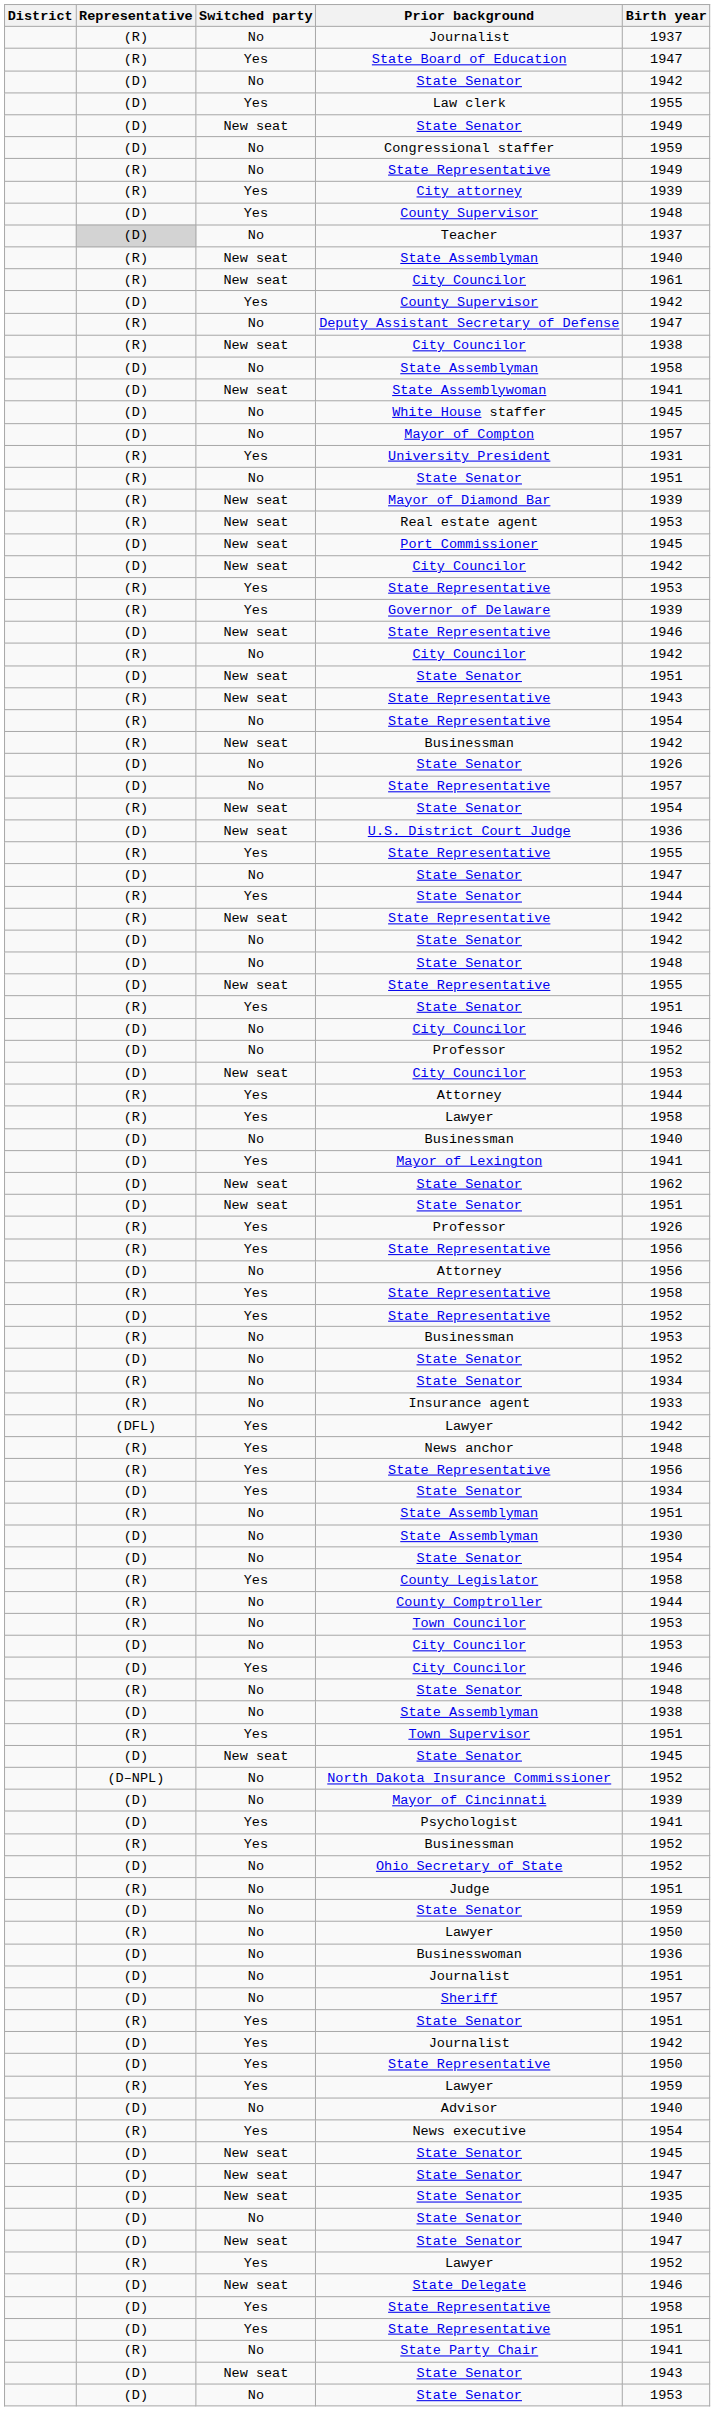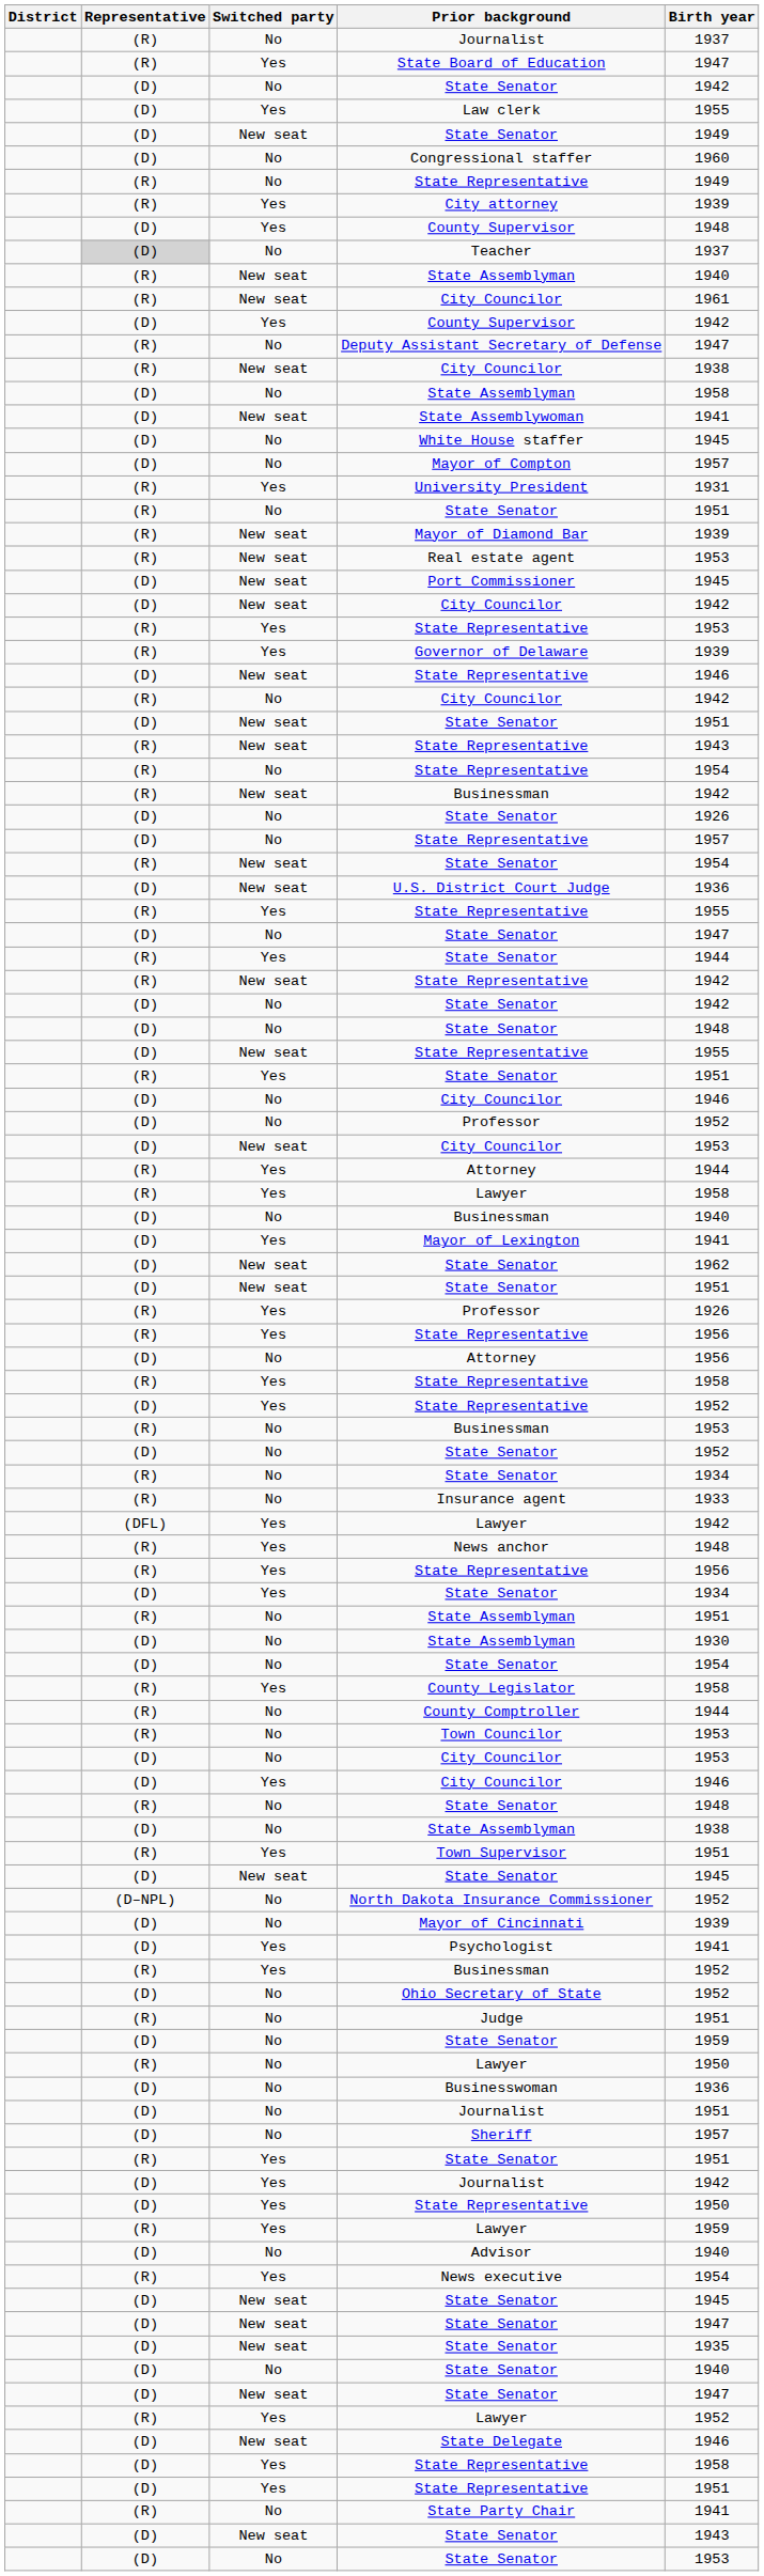 <table class="sortable wikitable" style="text-align:center">
 <tr>
 <th>District</th>
 <th>Representative</th>
 <th>Switched party</th>
 <th>Prior background</th>
 <th>Birth year</th>
 </tr>
 <tr>
 <td></td>
 <td> (R)</td>
 <td>No</td>
 <td>Journalist</td>
 <td>1937</td>
 </tr>
 <tr>
 <td></td>
 <td> (R)</td>
 <td>Yes</td>
 <td><a href='#'>State Board of Education</a></td>
 <td>1947</td>
 </tr>
 <tr>
 <td></td>
 <td> (D)</td>
 <td>No</td>
 <td><a href='#'>State Senator</a></td>
 <td>1942</td>
 </tr>
 <tr>
 <td></td>
 <td> (D)</td>
 <td>Yes</td>
 <td>Law clerk</td>
 <td>1955</td>
 </tr>
 <tr>
 <td></td>
 <td> (D)</td>
 <td>New seat</td>
 <td><a href='#'>State Senator</a></td>
 <td>1949</td>
 </tr>
 <tr>
 <td></td>
 <td> (D)</td>
 <td>No</td>
 <td>Congressional staffer</td>
-<td>1959</td>
+<td>1960</td>
 </tr>
 <tr>
 <td></td>
 <td> (R)</td>
 <td>No</td>
 <td><a href='#'>State Representative</a></td>
 <td>1949</td>
 </tr>
 <tr>
 <td></td>
 <td> (R)</td>
 <td>Yes</td>
 <td><a href='#'>City attorney</a></td>
 <td>1939</td>
 </tr>
 <tr>
 <td></td>
 <td> (D)</td>
 <td>Yes</td>
 <td><a href='#'>County Supervisor</a></td>
 <td>1948</td>
 </tr>
 <tr>
 <td></td>
 <td style="background: lightgrey;"> (D)</td>
 <td>No</td>
 <td>Teacher</td>
 <td>1937</td>
 </tr>
 <tr>
 <td></td>
 <td> (R)</td>
 <td>New seat</td>
 <td><a href='#'>State Assemblyman</a></td>
 <td>1940</td>
 </tr>
 <tr>
 <td></td>
 <td> (R)</td>
 <td>New seat</td>
 <td><a href='#'>City Councilor</a></td>
 <td>1961</td>
 </tr>
 <tr>
 <td></td>
 <td> (D)</td>
 <td>Yes</td>
 <td><a href='#'>County Supervisor</a></td>
 <td>1942</td>
 </tr>
 <tr>
 <td></td>
 <td> (R)</td>
 <td>No</td>
 <td><a href='#'>Deputy Assistant Secretary of Defense</a></td>
 <td>1947</td>
 </tr>
 <tr>
 <td></td>
 <td> (R)</td>
 <td>New seat</td>
 <td><a href='#'>City Councilor</a></td>
 <td>1938</td>
 </tr>
 <tr>
 <td></td>
 <td> (D)</td>
 <td>No</td>
 <td><a href='#'>State Assemblyman</a></td>
 <td>1958</td>
 </tr>
 <tr>
 <td></td>
 <td> (D)</td>
 <td>New seat</td>
 <td><a href='#'>State Assemblywoman</a></td>
 <td>1941</td>
 </tr>
 <tr>
 <td></td>
 <td> (D)</td>
 <td>No</td>
 <td><a href='#'>White House</a> staffer</td>
 <td>1945</td>
 </tr>
 <tr>
 <td></td>
 <td> (D)</td>
 <td>No</td>
 <td><a href='#'>Mayor of Compton</a></td>
 <td>1957</td>
 </tr>
 <tr>
 <td></td>
 <td> (R)</td>
 <td>Yes</td>
 <td><a href='#'>University President</a></td>
 <td>1931</td>
 </tr>
 <tr>
 <td></td>
 <td> (R)</td>
 <td>No</td>
 <td><a href='#'>State Senator</a></td>
 <td>1951</td>
 </tr>
 <tr>
 <td></td>
 <td> (R)</td>
 <td>New seat</td>
 <td><a href='#'>Mayor of Diamond Bar</a></td>
 <td>1939</td>
 </tr>
 <tr>
 <td></td>
 <td> (R)</td>
 <td>New seat</td>
 <td>Real estate agent</td>
 <td>1953</td>
 </tr>
 <tr>
 <td></td>
 <td> (D)</td>
 <td>New seat</td>
 <td><a href='#'>Port Commissioner</a></td>
 <td>1945</td>
 </tr>
 <tr>
 <td></td>
 <td> (D)</td>
 <td>New seat</td>
 <td><a href='#'>City Councilor</a></td>
 <td>1942</td>
 </tr>
 <tr>
 <td></td>
 <td> (R)</td>
 <td>Yes</td>
 <td><a href='#'>State Representative</a></td>
 <td>1953</td>
 </tr>
 <tr>
 <td></td>
 <td> (R)</td>
 <td>Yes</td>
 <td><a href='#'>Governor of Delaware</a></td>
 <td>1939</td>
 </tr>
 <tr>
 <td></td>
 <td> (D)</td>
 <td>New seat</td>
 <td><a href='#'>State Representative</a></td>
 <td>1946</td>
 </tr>
 <tr>
 <td></td>
 <td> (R)</td>
 <td>No</td>
 <td><a href='#'>City Councilor</a></td>
 <td>1942</td>
 </tr>
 <tr>
 <td></td>
 <td> (D)</td>
 <td>New seat</td>
 <td><a href='#'>State Senator</a></td>
 <td>1951</td>
 </tr>
 <tr>
 <td></td>
 <td> (R)</td>
 <td>New seat</td>
 <td><a href='#'>State Representative</a></td>
 <td>1943</td>
 </tr>
 <tr>
 <td></td>
 <td> (R)</td>
 <td>No</td>
 <td><a href='#'>State Representative</a></td>
 <td>1954</td>
 </tr>
 <tr>
 <td></td>
 <td> (R)</td>
 <td>New seat</td>
 <td>Businessman</td>
 <td>1942</td>
 </tr>
 <tr>
 <td></td>
 <td> (D)</td>
 <td>No</td>
 <td><a href='#'>State Senator</a></td>
 <td>1926</td>
 </tr>
 <tr>
 <td></td>
 <td> (D)</td>
 <td>No</td>
 <td><a href='#'>State Representative</a></td>
 <td>1957</td>
 </tr>
 <tr>
 <td></td>
 <td> (R)</td>
 <td>New seat</td>
 <td><a href='#'>State Senator</a></td>
 <td>1954</td>
 </tr>
 <tr>
 <td></td>
 <td> (D)</td>
 <td>New seat</td>
 <td><a href='#'>U.S. District Court Judge</a></td>
 <td>1936</td>
 </tr>
 <tr>
 <td></td>
 <td> (R)</td>
 <td>Yes</td>
 <td><a href='#'>State Representative</a></td>
 <td>1955</td>
 </tr>
 <tr>
 <td></td>
 <td> (D)</td>
 <td>No</td>
 <td><a href='#'>State Senator</a></td>
 <td>1947</td>
 </tr>
 <tr>
 <td></td>
 <td> (R)</td>
 <td>Yes</td>
 <td><a href='#'>State Senator</a></td>
 <td>1944</td>
 </tr>
 <tr>
 <td></td>
 <td> (R)</td>
 <td>New seat</td>
 <td><a href='#'>State Representative</a></td>
 <td>1942</td>
 </tr>
 <tr>
 <td></td>
 <td> (D)</td>
 <td>No</td>
 <td><a href='#'>State Senator</a></td>
 <td>1942</td>
 </tr>
 <tr>
 <td></td>
 <td> (D)</td>
 <td>No</td>
 <td><a href='#'>State Senator</a></td>
 <td>1948</td>
 </tr>
 <tr>
 <td></td>
 <td> (D)</td>
 <td>New seat</td>
 <td><a href='#'>State Representative</a></td>
 <td>1955</td>
 </tr>
 <tr>
 <td></td>
 <td> (R)</td>
 <td>Yes</td>
 <td><a href='#'>State Senator</a></td>
 <td>1951</td>
 </tr>
 <tr>
 <td></td>
 <td> (D)</td>
 <td>No</td>
 <td><a href='#'>City Councilor</a></td>
 <td>1946</td>
 </tr>
 <tr>
 <td></td>
 <td> (D)</td>
 <td>No</td>
 <td>Professor</td>
 <td>1952</td>
 </tr>
 <tr>
 <td></td>
 <td> (D)</td>
 <td>New seat</td>
 <td><a href='#'>City Councilor</a></td>
 <td>1953</td>
 </tr>
 <tr>
 <td></td>
 <td> (R)</td>
 <td>Yes</td>
 <td>Attorney</td>
 <td>1944</td>
 </tr>
 <tr>
 <td></td>
 <td> (R)</td>
 <td>Yes</td>
 <td>Lawyer</td>
 <td>1958</td>
 </tr>
 <tr>
 <td></td>
 <td> (D)</td>
 <td>No</td>
 <td>Businessman</td>
 <td>1940</td>
 </tr>
 <tr>
 <td></td>
 <td> (D)</td>
 <td>Yes</td>
 <td><a href='#'>Mayor of Lexington</a></td>
 <td>1941</td>
 </tr>
 <tr>
 <td></td>
 <td> (D)</td>
 <td>New seat</td>
 <td><a href='#'>State Senator</a></td>
 <td>1962</td>
 </tr>
 <tr>
 <td></td>
 <td> (D)</td>
 <td>New seat</td>
 <td><a href='#'>State Senator</a></td>
 <td>1951</td>
 </tr>
 <tr>
 <td></td>
 <td> (R)</td>
 <td>Yes</td>
 <td>Professor</td>
 <td>1926</td>
 </tr>
 <tr>
 <td></td>
 <td> (R)</td>
 <td>Yes</td>
 <td><a href='#'>State Representative</a></td>
 <td>1956</td>
 </tr>
 <tr>
 <td></td>
 <td> (D)</td>
 <td>No</td>
 <td>Attorney</td>
 <td>1956</td>
 </tr>
 <tr>
 <td></td>
 <td> (R)</td>
 <td>Yes</td>
 <td><a href='#'>State Representative</a></td>
 <td>1958</td>
 </tr>
 <tr>
 <td></td>
 <td> (D)</td>
 <td>Yes</td>
 <td><a href='#'>State Representative</a></td>
 <td>1952</td>
 </tr>
 <tr>
 <td></td>
 <td> (R)</td>
 <td>No</td>
 <td>Businessman</td>
 <td>1953</td>
 </tr>
 <tr>
 <td></td>
 <td> (D)</td>
 <td>No</td>
 <td><a href='#'>State Senator</a></td>
 <td>1952</td>
 </tr>
 <tr>
 <td></td>
 <td> (R)</td>
 <td>No</td>
 <td><a href='#'>State Senator</a></td>
 <td>1934</td>
 </tr>
 <tr>
 <td></td>
 <td> (R)</td>
 <td>No</td>
 <td>Insurance agent</td>
 <td>1933</td>
 </tr>
 <tr>
 <td></td>
 <td> (DFL)</td>
 <td>Yes</td>
 <td>Lawyer</td>
 <td>1942</td>
 </tr>
 <tr>
 <td></td>
 <td> (R)</td>
 <td>Yes</td>
 <td>News anchor</td>
 <td>1948</td>
 </tr>
 <tr>
 <td></td>
 <td> (R)</td>
 <td>Yes</td>
 <td><a href='#'>State Representative</a></td>
 <td>1956</td>
 </tr>
 <tr>
 <td></td>
 <td> (D)</td>
 <td>Yes</td>
 <td><a href='#'>State Senator</a></td>
 <td>1934</td>
 </tr>
 <tr>
 <td></td>
 <td> (R)</td>
 <td>No</td>
 <td><a href='#'>State Assemblyman</a></td>
 <td>1951</td>
 </tr>
 <tr>
 <td></td>
 <td> (D)</td>
 <td>No</td>
 <td><a href='#'>State Assemblyman</a></td>
 <td>1930</td>
 </tr>
 <tr>
 <td></td>
 <td> (D)</td>
 <td>No</td>
 <td><a href='#'>State Senator</a></td>
 <td>1954</td>
 </tr>
 <tr>
 <td></td>
 <td> (R)</td>
 <td>Yes</td>
 <td><a href='#'>County Legislator</a></td>
 <td>1958</td>
 </tr>
 <tr>
 <td></td>
 <td> (R)</td>
 <td>No</td>
 <td><a href='#'>County Comptroller</a></td>
 <td>1944</td>
 </tr>
 <tr>
 <td></td>
 <td> (R)</td>
 <td>No</td>
 <td><a href='#'>Town Councilor</a></td>
 <td>1953</td>
 </tr>
 <tr>
 <td></td>
 <td> (D)</td>
 <td>No</td>
 <td><a href='#'>City Councilor</a></td>
 <td>1953</td>
 </tr>
 <tr>
 <td></td>
 <td> (D)</td>
 <td>Yes</td>
 <td><a href='#'>City Councilor</a></td>
 <td>1946</td>
 </tr>
 <tr>
 <td></td>
 <td> (R)</td>
 <td>No</td>
 <td><a href='#'>State Senator</a></td>
 <td>1948</td>
 </tr>
 <tr>
 <td></td>
 <td> (D)</td>
 <td>No</td>
 <td><a href='#'>State Assemblyman</a></td>
 <td>1938</td>
 </tr>
 <tr>
 <td></td>
 <td> (R)</td>
 <td>Yes</td>
 <td><a href='#'>Town Supervisor</a></td>
 <td>1951</td>
 </tr>
 <tr>
 <td></td>
 <td> (D)</td>
 <td>New seat</td>
 <td><a href='#'>State Senator</a></td>
 <td>1945</td>
 </tr>
 <tr>
 <td></td>
 <td> (D–NPL)</td>
 <td>No</td>
 <td><a href='#'>North Dakota Insurance Commissioner</a></td>
 <td>1952</td>
 </tr>
 <tr>
 <td></td>
 <td> (D)</td>
 <td>No</td>
 <td><a href='#'>Mayor of Cincinnati</a></td>
 <td>1939</td>
 </tr>
 <tr>
 <td></td>
 <td> (D)</td>
 <td>Yes</td>
 <td>Psychologist</td>
 <td>1941</td>
 </tr>
 <tr>
 <td></td>
 <td> (R)</td>
 <td>Yes</td>
 <td>Businessman</td>
 <td>1952</td>
 </tr>
 <tr>
 <td></td>
 <td> (D)</td>
 <td>No</td>
 <td><a href='#'>Ohio Secretary of State</a></td>
 <td>1952</td>
 </tr>
 <tr>
 <td></td>
 <td> (R)</td>
 <td>No</td>
 <td>Judge</td>
 <td>1951</td>
 </tr>
 <tr>
 <td></td>
 <td> (D)</td>
 <td>No</td>
 <td><a href='#'>State Senator</a></td>
 <td>1959</td>
 </tr>
 <tr>
 <td></td>
 <td> (R)</td>
 <td>No</td>
 <td>Lawyer</td>
 <td>1950</td>
 </tr>
 <tr>
 <td></td>
 <td> (D)</td>
 <td>No</td>
 <td>Businesswoman</td>
 <td>1936</td>
 </tr>
 <tr>
 <td></td>
 <td> (D)</td>
 <td>No</td>
 <td>Journalist</td>
 <td>1951</td>
 </tr>
 <tr>
 <td></td>
 <td> (D)</td>
 <td>No</td>
 <td><a href='#'>Sheriff</a></td>
 <td>1957</td>
 </tr>
 <tr>
 <td></td>
 <td> (R)</td>
 <td>Yes</td>
 <td><a href='#'>State Senator</a></td>
 <td>1951</td>
 </tr>
 <tr>
 <td></td>
 <td> (D)</td>
 <td>Yes</td>
 <td>Journalist</td>
 <td>1942</td>
 </tr>
 <tr>
 <td></td>
 <td> (D)</td>
 <td>Yes</td>
 <td><a href='#'>State Representative</a></td>
 <td>1950</td>
 </tr>
 <tr>
 <td></td>
 <td> (R)</td>
 <td>Yes</td>
 <td>Lawyer</td>
 <td>1959</td>
 </tr>
 <tr>
 <td></td>
 <td> (D)</td>
 <td>No</td>
 <td>Advisor</td>
 <td>1940</td>
 </tr>
 <tr>
 <td></td>
 <td> (R)</td>
 <td>Yes</td>
 <td>News executive</td>
 <td>1954</td>
 </tr>
 <tr>
 <td></td>
 <td> (D)</td>
 <td>New seat</td>
 <td><a href='#'>State Senator</a></td>
 <td>1945</td>
 </tr>
 <tr>
 <td></td>
 <td> (D)</td>
 <td>New seat</td>
 <td><a href='#'>State Senator</a></td>
 <td>1947</td>
 </tr>
 <tr>
 <td></td>
 <td> (D)</td>
 <td>New seat</td>
 <td><a href='#'>State Senator</a></td>
 <td>1935</td>
 </tr>
 <tr>
 <td></td>
 <td> (D)</td>
 <td>No</td>
 <td><a href='#'>State Senator</a></td>
 <td>1940</td>
 </tr>
 <tr>
 <td></td>
 <td> (D)</td>
 <td>New seat</td>
 <td><a href='#'>State Senator</a></td>
 <td>1947</td>
 </tr>
 <tr>
 <td></td>
 <td> (R)</td>
 <td>Yes</td>
 <td>Lawyer</td>
 <td>1952</td>
 </tr>
 <tr>
 <td></td>
 <td> (D)</td>
 <td>New seat</td>
 <td><a href='#'>State Delegate</a></td>
 <td>1946</td>
 </tr>
 <tr>
 <td></td>
 <td> (D)</td>
 <td>Yes</td>
 <td><a href='#'>State Representative</a></td>
 <td>1958</td>
 </tr>
 <tr>
 <td></td>
 <td> (D)</td>
 <td>Yes</td>
 <td><a href='#'>State Representative</a></td>
 <td>1951</td>
 </tr>
 <tr>
 <td></td>
 <td> (R)</td>
 <td>No</td>
 <td><a href='#'>State Party Chair</a></td>
 <td>1941</td>
 </tr>
 <tr>
 <td></td>
 <td> (D)</td>
 <td>New seat</td>
 <td><a href='#'>State Senator</a></td>
 <td>1943</td>
 </tr>
 <tr>
 <td></td>
 <td> (D)</td>
 <td>No</td>
 <td><a href='#'>State Senator</a></td>
 <td>1953</td>
 </tr>
 </table>
